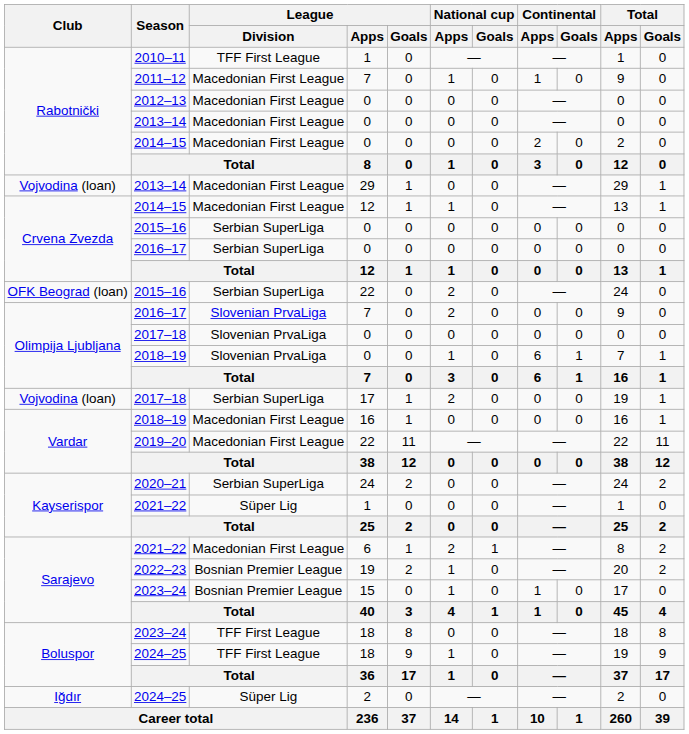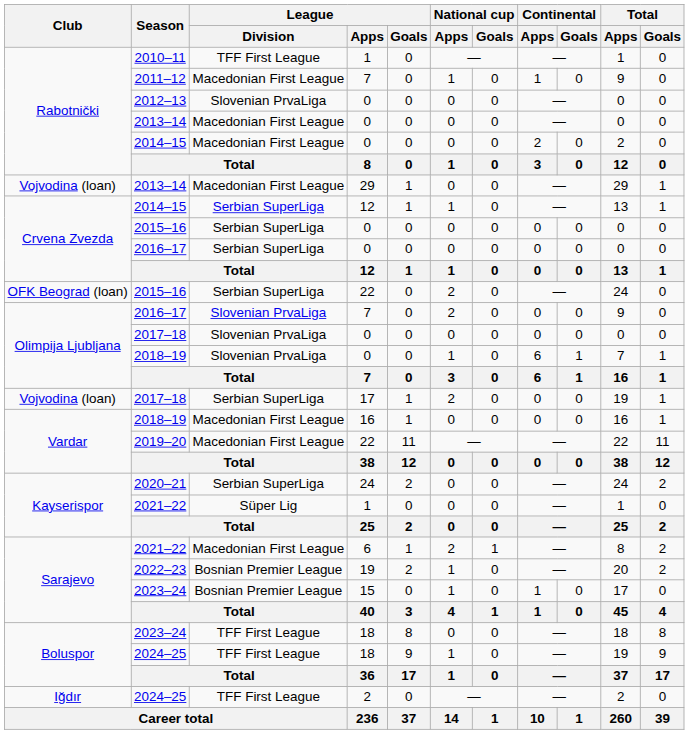 <table class="wikitable" style="text-align:center">
 <tr>
 <th rowspan=2>Club</th>
 <th rowspan=2>Season</th>
 <th colspan=3>League</th>
 <th colspan=2>National cup</th>
 <th colspan=2>Continental</th>
 <th colspan=2>Total</th>
 </tr>
 <tr>
 <th>Division</th>
 <th>Apps</th>
 <th>Goals</th>
 <th>Apps</th>
 <th>Goals</th>
 <th>Apps</th>
 <th>Goals</th>
 <th>Apps</th>
 <th>Goals</th>
 </tr>
 <tr>
 <td rowspan=6><a href='#'>Rabotnički</a></td>
 <td><a href='#'>2010–11</a></td>
 <td>TFF First League</td>
 <td>1</td>
 <td>0</td>
 <td colspan=2>—</td>
 <td colspan=2>—</td>
 <td>1</td>
 <td>0</td>
 </tr>
 <tr>
 <td><a href='#'>2011–12</a></td>
 <td>Macedonian First League</td>
 <td>7</td>
 <td>0</td>
 <td>1</td>
 <td>0</td>
 <td>1</td>
 <td>0</td>
 <td>9</td>
 <td>0</td>
 </tr>
 <tr>
 <td><a href='#'>2012–13</a></td>
-<td>Macedonian First League</td>
+<td>Slovenian PrvaLiga</td>
 <td>0</td>
 <td>0</td>
 <td>0</td>
 <td>0</td>
 <td colspan=2>—</td>
 <td>0</td>
 <td>0</td>
 </tr>
 <tr>
 <td><a href='#'>2013–14</a></td>
 <td>Macedonian First League</td>
 <td>0</td>
 <td>0</td>
 <td>0</td>
 <td>0</td>
 <td colspan=2>—</td>
 <td>0</td>
 <td>0</td>
 </tr>
 <tr>
 <td><a href='#'>2014–15</a></td>
 <td>Macedonian First League</td>
 <td>0</td>
 <td>0</td>
 <td>0</td>
 <td>0</td>
 <td>2</td>
 <td>0</td>
 <td>2</td>
 <td>0</td>
 </tr>
 <tr>
 <th colspan=2>Total</th>
 <th>8</th>
 <th>0</th>
 <th>1</th>
 <th>0</th>
 <th>3</th>
 <th>0</th>
 <th>12</th>
 <th>0</th>
 </tr>
 <tr>
 <td><a href='#'>Vojvodina</a> (loan)</td>
 <td><a href='#'>2013–14</a></td>
 <td>Macedonian First League</td>
 <td>29</td>
 <td>1</td>
 <td>0</td>
 <td>0</td>
 <td colspan=2>—</td>
 <td>29</td>
 <td>1</td>
 </tr>
 <tr>
 <td rowspan=4><a href='#'>Crvena Zvezda</a></td>
 <td><a href='#'>2014–15</a></td>
-<td>Macedonian First League</td>
+<td><a href='#'>Serbian SuperLiga</a></td>
 <td>12</td>
 <td>1</td>
 <td>1</td>
 <td>0</td>
 <td colspan=2>—</td>
 <td>13</td>
 <td>1</td>
 </tr>
 <tr>
 <td><a href='#'>2015–16</a></td>
 <td>Serbian SuperLiga</td>
 <td>0</td>
 <td>0</td>
 <td>0</td>
 <td>0</td>
 <td>0</td>
 <td>0</td>
 <td>0</td>
 <td>0</td>
 </tr>
 <tr>
 <td><a href='#'>2016–17</a></td>
 <td>Serbian SuperLiga</td>
 <td>0</td>
 <td>0</td>
 <td>0</td>
 <td>0</td>
 <td>0</td>
 <td>0</td>
 <td>0</td>
 <td>0</td>
 </tr>
 <tr>
 <th colspan=2>Total</th>
 <th>12</th>
 <th>1</th>
 <th>1</th>
 <th>0</th>
 <th>0</th>
 <th>0</th>
 <th>13</th>
 <th>1</th>
 </tr>
 <tr>
 <td><a href='#'>OFK Beograd</a> (loan)</td>
 <td><a href='#'>2015–16</a></td>
 <td>Serbian SuperLiga</td>
 <td>22</td>
 <td>0</td>
 <td>2</td>
 <td>0</td>
 <td colspan=2>—</td>
 <td>24</td>
 <td>0</td>
 </tr>
 <tr>
 <td rowspan=4><a href='#'>Olimpija Ljubljana</a></td>
 <td><a href='#'>2016–17</a></td>
 <td><a href='#'>Slovenian PrvaLiga</a></td>
 <td>7</td>
 <td>0</td>
 <td>2</td>
 <td>0</td>
 <td>0</td>
 <td>0</td>
 <td>9</td>
 <td>0</td>
 </tr>
 <tr>
 <td><a href='#'>2017–18</a></td>
 <td>Slovenian PrvaLiga</td>
 <td>0</td>
 <td>0</td>
 <td>0</td>
 <td>0</td>
 <td>0</td>
 <td>0</td>
 <td>0</td>
 <td>0</td>
 </tr>
 <tr>
 <td><a href='#'>2018–19</a></td>
 <td>Slovenian PrvaLiga</td>
 <td>0</td>
 <td>0</td>
 <td>1</td>
 <td>0</td>
 <td>6</td>
 <td>1</td>
 <td>7</td>
 <td>1</td>
 </tr>
 <tr>
 <th colspan=2>Total</th>
 <th>7</th>
 <th>0</th>
 <th>3</th>
 <th>0</th>
 <th>6</th>
 <th>1</th>
 <th>16</th>
 <th>1</th>
 </tr>
 <tr>
 <td><a href='#'>Vojvodina</a> (loan)</td>
 <td><a href='#'>2017–18</a></td>
 <td>Serbian SuperLiga</td>
 <td>17</td>
 <td>1</td>
 <td>2</td>
 <td>0</td>
 <td>0</td>
 <td>0</td>
 <td>19</td>
 <td>1</td>
 </tr>
 <tr>
 <td rowspan=3><a href='#'>Vardar</a></td>
 <td><a href='#'>2018–19</a></td>
 <td>Macedonian First League</td>
 <td>16</td>
 <td>1</td>
 <td>0</td>
 <td>0</td>
 <td>0</td>
 <td>0</td>
 <td>16</td>
 <td>1</td>
 </tr>
 <tr>
 <td><a href='#'>2019–20</a></td>
 <td>Macedonian First League</td>
 <td>22</td>
 <td>11</td>
 <td colspan=2>—</td>
 <td colspan=2>—</td>
 <td>22</td>
 <td>11</td>
 </tr>
 <tr>
 <th colspan=2>Total</th>
 <th>38</th>
 <th>12</th>
 <th>0</th>
 <th>0</th>
 <th>0</th>
 <th>0</th>
 <th>38</th>
 <th>12</th>
 </tr>
 <tr>
 <td rowspan=3><a href='#'>Kayserispor</a></td>
 <td><a href='#'>2020–21</a></td>
 <td>Serbian SuperLiga</td>
 <td>24</td>
 <td>2</td>
 <td>0</td>
 <td>0</td>
 <td colspan=2>—</td>
 <td>24</td>
 <td>2</td>
 </tr>
 <tr>
 <td><a href='#'>2021–22</a></td>
 <td>Süper Lig</td>
 <td>1</td>
 <td>0</td>
 <td>0</td>
 <td>0</td>
 <td colspan=2>—</td>
 <td>1</td>
 <td>0</td>
 </tr>
 <tr>
 <th colspan=2>Total</th>
 <th>25</th>
 <th>2</th>
 <th>0</th>
 <th>0</th>
 <th colspan=2>—</th>
 <th>25</th>
 <th>2</th>
 </tr>
 <tr>
 <td rowspan=4><a href='#'>Sarajevo</a></td>
 <td><a href='#'>2021–22</a></td>
 <td>Macedonian First League</td>
 <td>6</td>
 <td>1</td>
 <td>2</td>
 <td>1</td>
 <td colspan=2>—</td>
 <td>8</td>
 <td>2</td>
 </tr>
 <tr>
 <td><a href='#'>2022–23</a></td>
 <td>Bosnian Premier League</td>
 <td>19</td>
 <td>2</td>
 <td>1</td>
 <td>0</td>
 <td colspan=2>—</td>
 <td>20</td>
 <td>2</td>
 </tr>
 <tr>
 <td><a href='#'>2023–24</a></td>
 <td>Bosnian Premier League</td>
 <td>15</td>
 <td>0</td>
 <td>1</td>
 <td>0</td>
 <td>1</td>
 <td>0</td>
 <td>17</td>
 <td>0</td>
 </tr>
 <tr>
 <th colspan=2>Total</th>
 <th>40</th>
 <th>3</th>
 <th>4</th>
 <th>1</th>
 <th>1</th>
 <th>0</th>
 <th>45</th>
 <th>4</th>
 </tr>
 <tr>
 <td rowspan=3><a href='#'>Boluspor</a></td>
 <td><a href='#'>2023–24</a></td>
 <td>TFF First League</td>
 <td>18</td>
 <td>8</td>
 <td>0</td>
 <td>0</td>
 <td colspan=2>—</td>
 <td>18</td>
 <td>8</td>
 </tr>
 <tr>
 <td><a href='#'>2024–25</a></td>
 <td>TFF First League</td>
 <td>18</td>
 <td>9</td>
 <td>1</td>
 <td>0</td>
 <td colspan=2>—</td>
 <td>19</td>
 <td>9</td>
 </tr>
 <tr>
 <th colspan=2>Total</th>
 <th>36</th>
 <th>17</th>
 <th>1</th>
 <th>0</th>
 <th colspan=2>—</th>
 <th>37</th>
 <th>17</th>
 </tr>
 <tr>
 <td><a href='#'>Iğdır</a></td>
 <td><a href='#'>2024–25</a></td>
-<td>Süper Lig</td>
+<td>TFF First League</td>
 <td>2</td>
 <td>0</td>
 <td colspan=2>—</td>
 <td colspan=2>—</td>
 <td>2</td>
 <td>0</td>
 </tr>
 <tr>
 <th colspan=3>Career total</th>
 <th>236</th>
 <th>37</th>
 <th>14</th>
 <th>1</th>
 <th>10</th>
 <th>1</th>
 <th>260</th>
 <th>39</th>
 </tr>
 </table>
